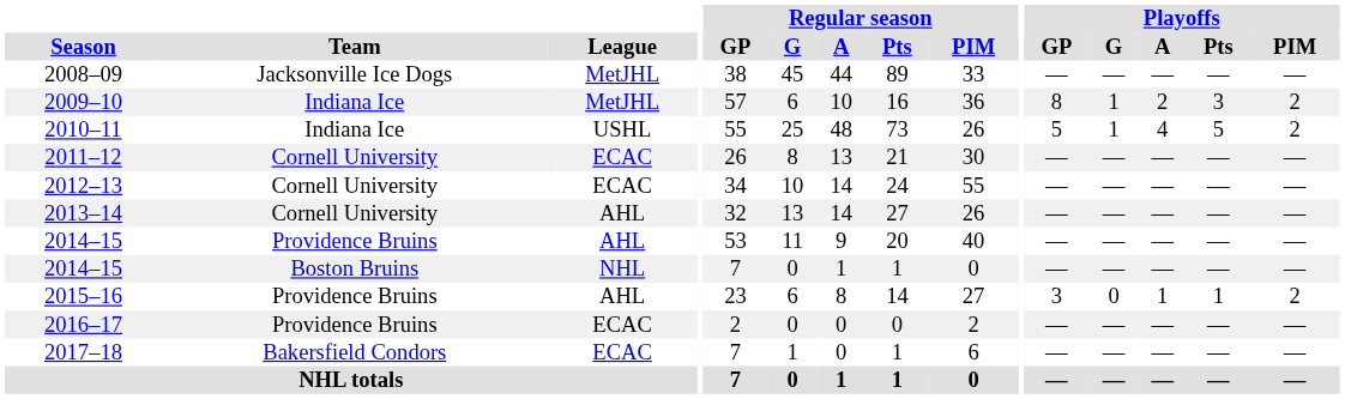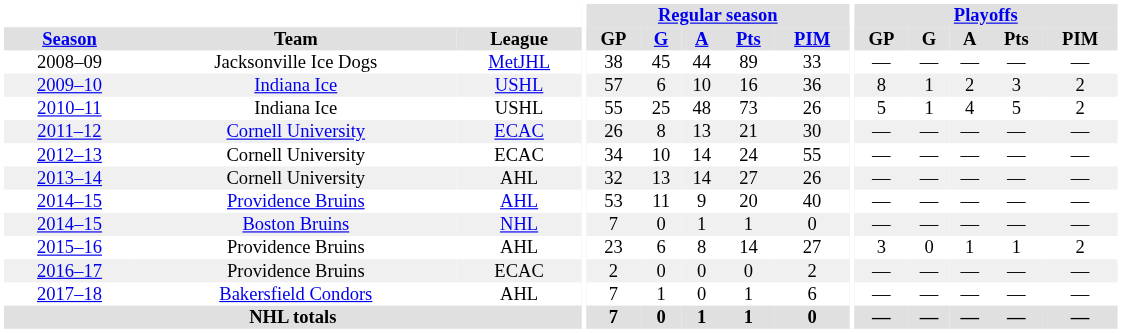 <table border="0" cellpadding="1" cellspacing="0" style="text-align:center; width:60em">
 <tr bgcolor="#e0e0e0">
 <th colspan="3" bgcolor="#ffffff"></th>
 <th rowspan="99" bgcolor="#ffffff"></th>
 <th colspan="5"><a href='#'>Regular season</a></th>
 <th rowspan="99" bgcolor="#ffffff"></th>
 <th colspan="5"><a href='#'>Playoffs</a></th>
 </tr>
 <tr bgcolor="#e0e0e0">
 <th><a href='#'>Season</a></th>
 <th>Team</th>
 <th>League</th>
 <th>GP</th>
 <th><a href='#'>G</a></th>
 <th><a href='#'>A</a></th>
 <th><a href='#'>Pts</a></th>
 <th><a href='#'>PIM</a></th>
 <th>GP</th>
 <th>G</th>
 <th>A</th>
 <th>Pts</th>
 <th>PIM</th>
 </tr>
 <tr>
 <td>2008–09</td>
 <td>Jacksonville Ice Dogs</td>
 <td><a href='#'>MetJHL</a></td>
 <td>38</td>
 <td>45</td>
 <td>44</td>
 <td>89</td>
 <td>33</td>
 <td>—</td>
 <td>—</td>
 <td>—</td>
 <td>—</td>
 <td>—</td>
 </tr>
 <tr bgcolor="#f0f0f0">
 <td><a href='#'>2009–10</a></td>
 <td><a href='#'>Indiana Ice</a></td>
-<td><a href='#'>MetJHL</a></td>
+<td><a href='#'>USHL</a></td>
 <td>57</td>
 <td>6</td>
 <td>10</td>
 <td>16</td>
 <td>36</td>
 <td>8</td>
 <td>1</td>
 <td>2</td>
 <td>3</td>
 <td>2</td>
 </tr>
 <tr>
 <td><a href='#'>2010–11</a></td>
 <td>Indiana Ice</td>
 <td>USHL</td>
 <td>55</td>
 <td>25</td>
 <td>48</td>
 <td>73</td>
 <td>26</td>
 <td>5</td>
 <td>1</td>
 <td>4</td>
 <td>5</td>
 <td>2</td>
 </tr>
 <tr bgcolor="#f0f0f0">
 <td><a href='#'>2011–12</a></td>
 <td><a href='#'>Cornell University</a></td>
 <td><a href='#'>ECAC</a></td>
 <td>26</td>
 <td>8</td>
 <td>13</td>
 <td>21</td>
 <td>30</td>
 <td>—</td>
 <td>—</td>
 <td>—</td>
 <td>—</td>
 <td>—</td>
 </tr>
 <tr>
 <td><a href='#'>2012–13</a></td>
 <td>Cornell University</td>
 <td>ECAC</td>
 <td>34</td>
 <td>10</td>
 <td>14</td>
 <td>24</td>
 <td>55</td>
 <td>—</td>
 <td>—</td>
 <td>—</td>
 <td>—</td>
 <td>—</td>
 </tr>
 <tr bgcolor="#f0f0f0">
 <td><a href='#'>2013–14</a></td>
 <td>Cornell University</td>
 <td>AHL</td>
 <td>32</td>
 <td>13</td>
 <td>14</td>
 <td>27</td>
 <td>26</td>
 <td>—</td>
 <td>—</td>
 <td>—</td>
 <td>—</td>
 <td>—</td>
 </tr>
 <tr>
 <td><a href='#'>2014–15</a></td>
 <td><a href='#'>Providence Bruins</a></td>
 <td><a href='#'>AHL</a></td>
 <td>53</td>
 <td>11</td>
 <td>9</td>
 <td>20</td>
 <td>40</td>
 <td>—</td>
 <td>—</td>
 <td>—</td>
 <td>—</td>
 <td>—</td>
 </tr>
 <tr bgcolor="#f0f0f0">
 <td><a href='#'>2014–15</a></td>
 <td><a href='#'>Boston Bruins</a></td>
 <td><a href='#'>NHL</a></td>
 <td>7</td>
 <td>0</td>
 <td>1</td>
 <td>1</td>
 <td>0</td>
 <td>—</td>
 <td>—</td>
 <td>—</td>
 <td>—</td>
 <td>—</td>
 </tr>
 <tr>
 <td><a href='#'>2015–16</a></td>
 <td>Providence Bruins</td>
 <td>AHL</td>
 <td>23</td>
 <td>6</td>
 <td>8</td>
 <td>14</td>
 <td>27</td>
 <td>3</td>
 <td>0</td>
 <td>1</td>
 <td>1</td>
 <td>2</td>
 </tr>
 <tr bgcolor="#f0f0f0">
 <td><a href='#'>2016–17</a></td>
 <td>Providence Bruins</td>
 <td>ECAC</td>
 <td>2</td>
 <td>0</td>
 <td>0</td>
 <td>0</td>
 <td>2</td>
 <td>—</td>
 <td>—</td>
 <td>—</td>
 <td>—</td>
 <td>—</td>
 </tr>
 <tr>
 <td><a href='#'>2017–18</a></td>
 <td><a href='#'>Bakersfield Condors</a></td>
-<td><a href='#'>ECAC</a></td>
+<td>AHL</td>
 <td>7</td>
 <td>1</td>
 <td>0</td>
 <td>1</td>
 <td>6</td>
 <td>—</td>
 <td>—</td>
 <td>—</td>
 <td>—</td>
 <td>—</td>
 </tr>
 <tr bgcolor="#e0e0e0">
 <th colspan="3">NHL totals</th>
 <th>7</th>
 <th>0</th>
 <th>1</th>
 <th>1</th>
 <th>0</th>
 <th>—</th>
 <th>—</th>
 <th>—</th>
 <th>—</th>
 <th>—</th>
 </tr>
 </table>
